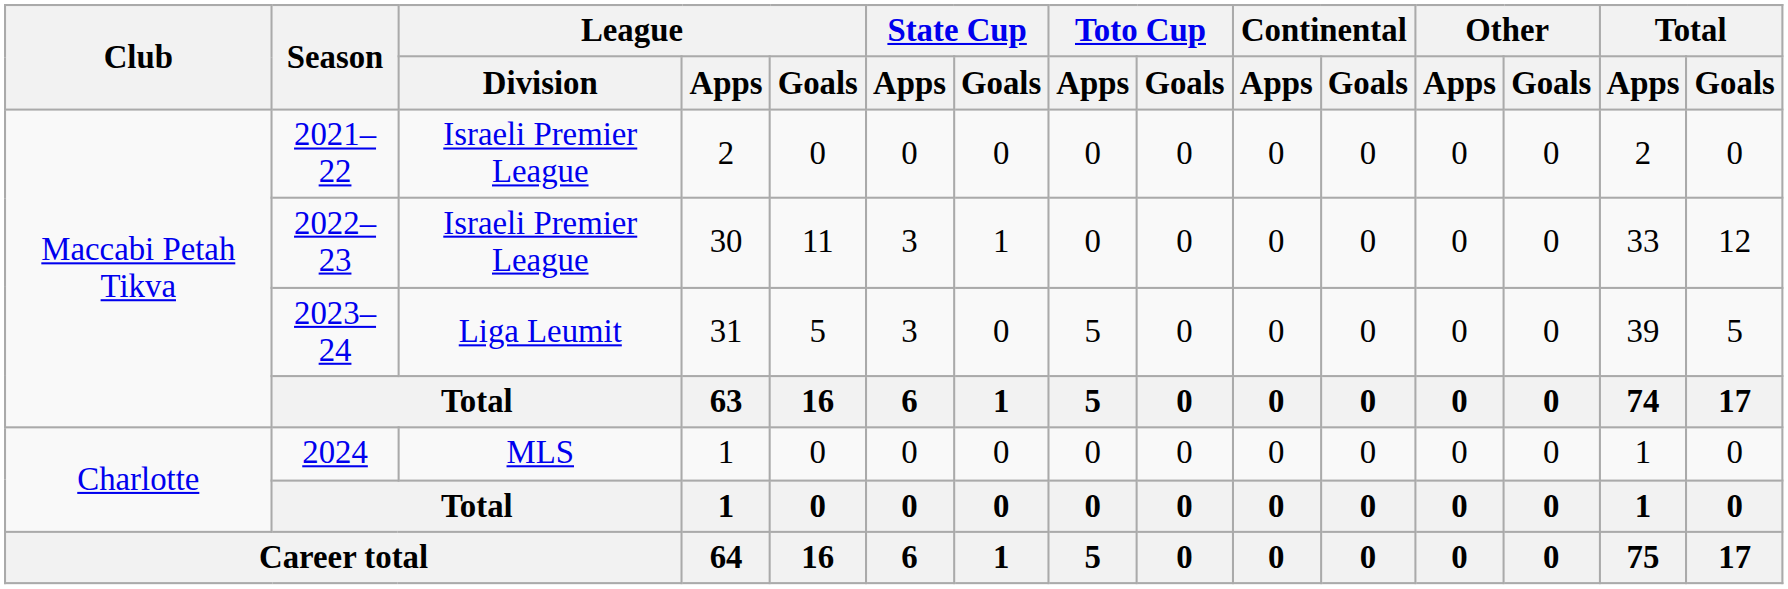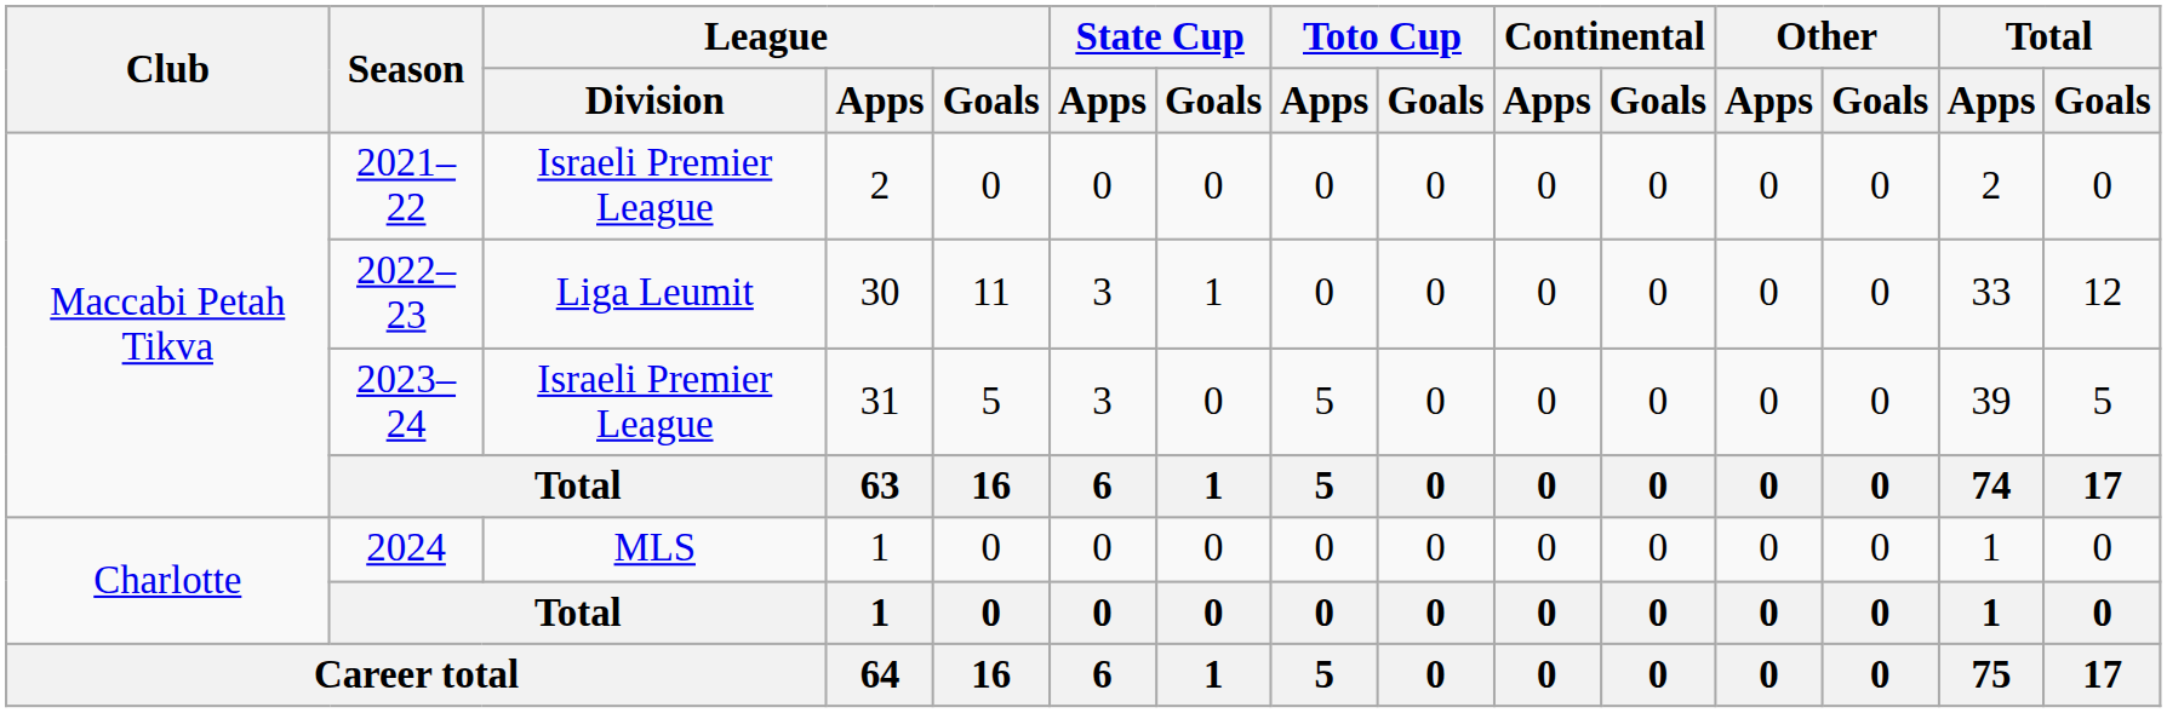 <table class="wikitable" style="text-align: center">
 <tr>
 <th rowspan="2">Club</th>
 <th rowspan="2">Season</th>
 <th colspan="3">League</th>
 <th colspan="2"><a href='#'>State Cup</a></th>
 <th colspan="2"><a href='#'>Toto Cup</a></th>
 <th colspan="2">Continental</th>
 <th colspan="2">Other</th>
 <th colspan="2">Total</th>
 </tr>
 <tr>
 <th>Division</th>
 <th>Apps</th>
 <th>Goals</th>
 <th>Apps</th>
 <th>Goals</th>
 <th>Apps</th>
 <th>Goals</th>
 <th>Apps</th>
 <th>Goals</th>
 <th>Apps</th>
 <th>Goals</th>
 <th>Apps</th>
 <th>Goals</th>
 </tr>
 <tr>
 <td rowspan="4"><a href='#'>Maccabi Petah Tikva</a></td>
 <td><a href='#'>2021–22</a></td>
 <td><a href='#'>Israeli Premier League</a></td>
 <td>2</td>
 <td>0</td>
 <td>0</td>
 <td>0</td>
 <td>0</td>
 <td>0</td>
 <td>0</td>
 <td>0</td>
 <td>0</td>
 <td>0</td>
 <td>2</td>
 <td>0</td>
 </tr>
 <tr>
 <td><a href='#'>2022–23</a></td>
-<td><a href='#'>Israeli Premier League</a></td>
+<td><a href='#'>Liga Leumit</a></td>
 <td>30</td>
 <td>11</td>
 <td>3</td>
 <td>1</td>
 <td>0</td>
 <td>0</td>
 <td>0</td>
 <td>0</td>
 <td>0</td>
 <td>0</td>
 <td>33</td>
 <td>12</td>
 </tr>
 <tr>
 <td><a href='#'>2023–24</a></td>
-<td><a href='#'>Liga Leumit</a></td>
+<td><a href='#'>Israeli Premier League</a></td>
 <td>31</td>
 <td>5</td>
 <td>3</td>
 <td>0</td>
 <td>5</td>
 <td>0</td>
 <td>0</td>
 <td>0</td>
 <td>0</td>
 <td>0</td>
 <td>39</td>
 <td>5</td>
 </tr>
 <tr>
 <th colspan="2">Total</th>
 <th>63</th>
 <th>16</th>
 <th>6</th>
 <th>1</th>
 <th>5</th>
 <th>0</th>
 <th>0</th>
 <th>0</th>
 <th>0</th>
 <th>0</th>
 <th>74</th>
 <th>17</th>
 </tr>
 <tr>
 <td rowspan="2"><a href='#'>Charlotte</a></td>
 <td><a href='#'>2024</a></td>
 <td><a href='#'>MLS</a></td>
 <td>1</td>
 <td>0</td>
 <td>0</td>
 <td>0</td>
 <td>0</td>
 <td>0</td>
 <td>0</td>
 <td>0</td>
 <td>0</td>
 <td>0</td>
 <td>1</td>
 <td>0</td>
 </tr>
 <tr>
 <th colspan="2">Total</th>
 <th>1</th>
 <th>0</th>
 <th>0</th>
 <th>0</th>
 <th>0</th>
 <th>0</th>
 <th>0</th>
 <th>0</th>
 <th>0</th>
 <th>0</th>
 <th>1</th>
 <th>0</th>
 </tr>
 <tr>
 <th colspan="3">Career total</th>
 <th>64</th>
 <th>16</th>
 <th>6</th>
 <th>1</th>
 <th>5</th>
 <th>0</th>
 <th>0</th>
 <th>0</th>
 <th>0</th>
 <th>0</th>
 <th>75</th>
 <th>17</th>
 </tr>
 </table>
